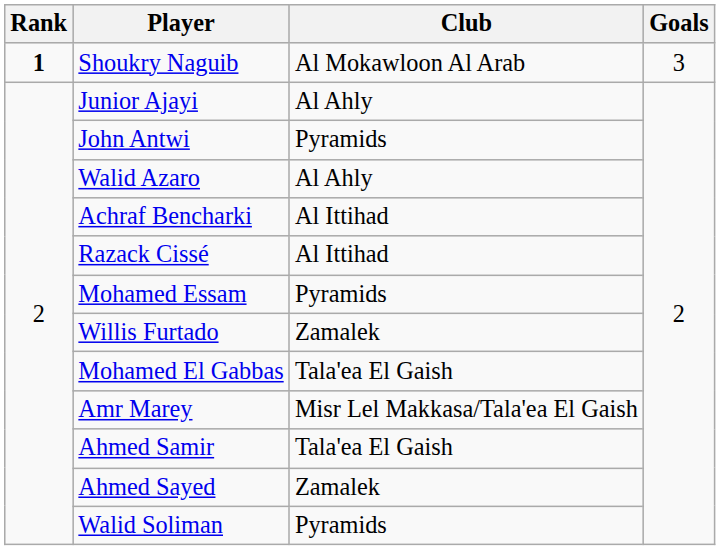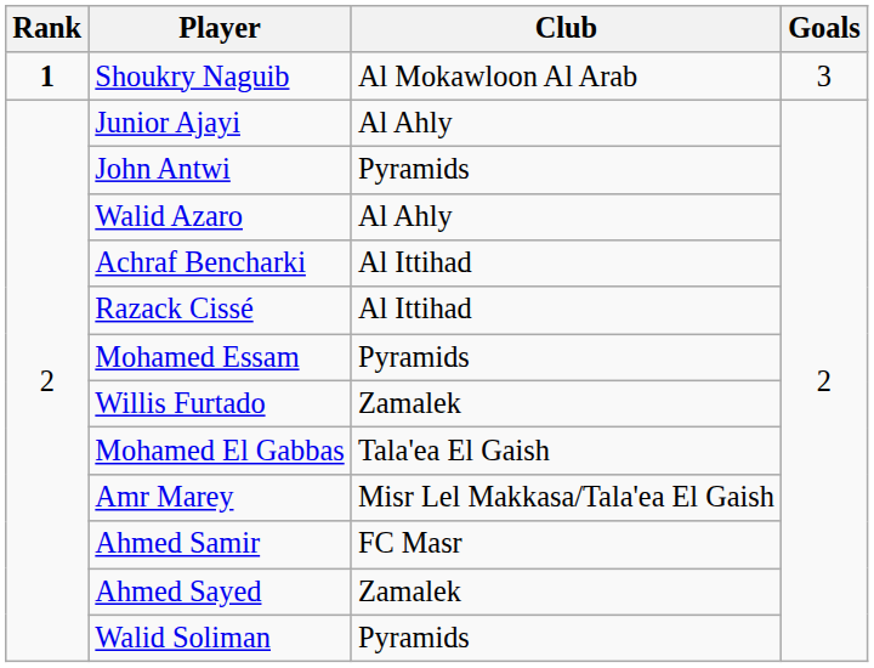 <table class=wikitable style="text-align:center">
 <tr>
 <th>Rank</th>
 <th>Player</th>
 <th>Club</th>
 <th>Goals</th>
 </tr>
 <tr>
 <td><strong>1</strong></td>
 <td align=left> <a href='#'>Shoukry Naguib</a></td>
 <td align=left>Al Mokawloon Al Arab</td>
 <td>3</td>
 </tr>
 <tr>
 <td rowspan=12>2</td>
 <td align=left> <a href='#'>Junior Ajayi</a></td>
 <td align=left>Al Ahly</td>
 <td rowspan=12>2</td>
 </tr>
 <tr>
 <td align=left> <a href='#'>John Antwi</a></td>
 <td align=left>Pyramids</td>
 </tr>
 <tr>
 <td align=left> <a href='#'>Walid Azaro</a></td>
 <td align=left>Al Ahly</td>
 </tr>
 <tr>
 <td align=left> <a href='#'>Achraf Bencharki</a></td>
 <td align=left>Al Ittihad</td>
 </tr>
 <tr>
 <td align=left> <a href='#'>Razack Cissé</a></td>
 <td align=left>Al Ittihad</td>
 </tr>
 <tr>
 <td align=left> <a href='#'>Mohamed Essam</a></td>
 <td align=left>Pyramids</td>
 </tr>
 <tr>
 <td align=left> <a href='#'>Willis Furtado</a></td>
 <td align=left>Zamalek</td>
 </tr>
 <tr>
 <td align=left> <a href='#'>Mohamed El Gabbas</a></td>
 <td align=left>Tala'ea El Gaish</td>
 </tr>
 <tr>
 <td align=left> <a href='#'>Amr Marey</a></td>
 <td align=left>Misr Lel Makkasa/Tala'ea El Gaish</td>
 </tr>
 <tr>
 <td align=left> <a href='#'>Ahmed Samir</a></td>
-<td align=left>Tala'ea El Gaish</td>
+<td align=left>FC Masr</td>
 </tr>
 <tr>
 <td align=left> <a href='#'>Ahmed Sayed</a></td>
 <td align=left>Zamalek</td>
 </tr>
 <tr>
 <td align=left> <a href='#'>Walid Soliman</a></td>
 <td align=left>Pyramids</td>
 </tr>
 </table>
